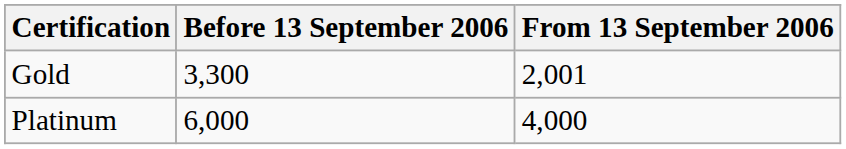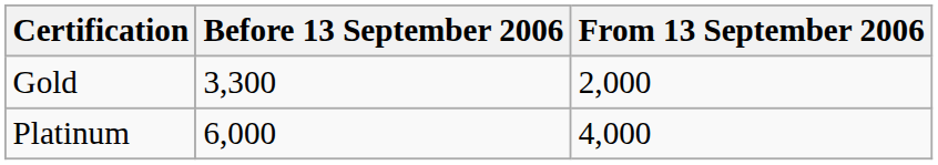 <table class="wikitable">
 <tr>
 <th>Certification</th>
 <th>Before 13 September 2006</th>
 <th>From 13 September 2006</th>
 </tr>
 <tr>
 <td>Gold</td>
 <td>3,300</td>
-<td>2,001</td>
+<td>2,000</td>
 </tr>
 <tr>
 <td>Platinum</td>
 <td>6,000</td>
 <td>4,000</td>
 </tr>
 </table>
